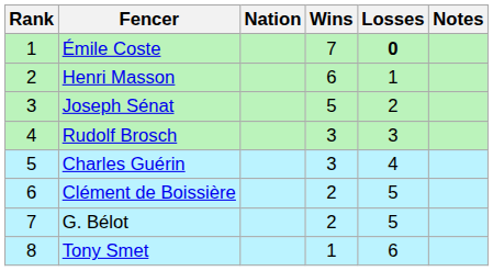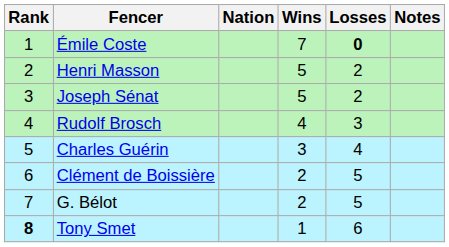 <table class="wikitable sortable" style="text-align:center">
 <tr>
 <th>Rank</th>
 <th>Fencer</th>
 <th>Nation</th>
 <th>Wins</th>
 <th>Losses</th>
 <th>Notes</th>
 </tr>
 <tr bgcolor=bbf3bb>
 <td>1</td>
 <td align=left><a href='#'>Émile Coste</a></td>
 <td align=left></td>
 <td>7</td>
 <td><strong>0</strong></td>
 <td></td>
 </tr>
 <tr bgcolor=bbf3bb>
 <td>2</td>
 <td align=left><a href='#'>Henri Masson</a></td>
 <td align=left></td>
-<td>6</td>
-<td>1</td>
+<td>5</td>
+<td>2</td>
 <td></td>
 </tr>
 <tr bgcolor=bbf3bb>
 <td>3</td>
 <td align=left><a href='#'>Joseph Sénat</a></td>
 <td align=left></td>
 <td>5</td>
 <td>2</td>
 <td></td>
 </tr>
 <tr bgcolor=bbf3bb>
 <td>4</td>
 <td align=left><a href='#'>Rudolf Brosch</a></td>
 <td align=left></td>
-<td>3</td>
+<td>4</td>
 <td>3</td>
 <td></td>
 </tr>
 <tr bgcolor=bbf3ff>
 <td>5</td>
 <td align=left><a href='#'>Charles Guérin</a></td>
 <td align=left></td>
 <td>3</td>
 <td>4</td>
 <td></td>
 </tr>
 <tr bgcolor=bbf3ff>
 <td>6</td>
 <td align=left><a href='#'>Clément de Boissière</a></td>
 <td align=left></td>
 <td>2</td>
 <td>5</td>
 <td></td>
 </tr>
 <tr bgcolor=bbf3ff>
 <td>7</td>
 <td align=left>G. Bélot</td>
 <td align=left></td>
 <td>2</td>
 <td>5</td>
 <td></td>
 </tr>
 <tr bgcolor=bbf3ff>
-<td>8</td>
+<td><strong>8</strong></td>
 <td align=left><a href='#'>Tony Smet</a></td>
 <td align=left></td>
 <td>1</td>
 <td>6</td>
 <td></td>
 </tr>
 </table>
